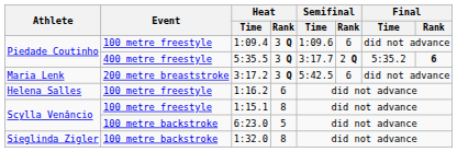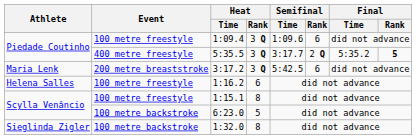 <table class=wikitable style="font-size:90%">
 <tr>
 <th rowspan="2">Athlete</th>
 <th rowspan="2">Event</th>
 <th colspan="2">Heat</th>
 <th colspan="2">Semifinal</th>
 <th colspan="2">Final</th>
 </tr>
 <tr style="font-size:95%">
 <th>Time</th>
 <th>Rank</th>
 <th>Time</th>
 <th>Rank</th>
 <th>Time</th>
 <th>Rank</th>
 </tr>
 <tr align=center>
 <td align=left rowspan=2><a href='#'>Piedade Coutinho</a></td>
 <td align=left><a href='#'>100 metre freestyle</a></td>
 <td>1:09.4</td>
 <td>3 <strong>Q</strong></td>
 <td>1:09.6</td>
 <td>6</td>
 <td colspan=4>did not advance</td>
 </tr>
 <tr align=center>
 <td align=left><a href='#'>400 metre freestyle</a></td>
 <td>5:35.5</td>
 <td>3 <strong>Q</strong></td>
 <td>3:17.7</td>
 <td>2 <strong>Q</strong></td>
 <td>5:35.2</td>
-<td><strong>6</strong></td>
+<td><strong>5</strong></td>
 </tr>
 <tr align=center>
 <td align=left rowspan=1><a href='#'>Maria Lenk</a></td>
 <td align=left><a href='#'>200 metre breaststroke</a></td>
 <td>3:17.2</td>
 <td>3 <strong>Q</strong></td>
 <td>5:42.5</td>
 <td>6</td>
 <td colspan=2>did not advance</td>
 </tr>
 <tr align=center>
 <td align=left rowspan=1><a href='#'>Helena Salles</a></td>
 <td align=left><a href='#'>100 metre freestyle</a></td>
 <td>1:16.2</td>
 <td>6</td>
 <td colspan=4>did not advance</td>
 </tr>
 <tr align=center>
 <td align=left rowspan=2><a href='#'>Scylla Venâncio</a></td>
 <td align=left><a href='#'>100 metre freestyle</a></td>
 <td>1:15.1</td>
 <td>8</td>
 <td colspan=4>did not advance</td>
 </tr>
 <tr align=center>
 <td align=left><a href='#'>100 metre backstroke</a></td>
 <td>6:23.0</td>
 <td>5</td>
 <td colspan=4>did not advance</td>
 </tr>
 <tr align=center>
 <td align=left rowspan=1><a href='#'>Sieglinda Zigler</a></td>
 <td align=left><a href='#'>100 metre backstroke</a></td>
 <td>1:32.0</td>
 <td>8</td>
 <td colspan=4>did not advance</td>
 </tr>
 </table>
